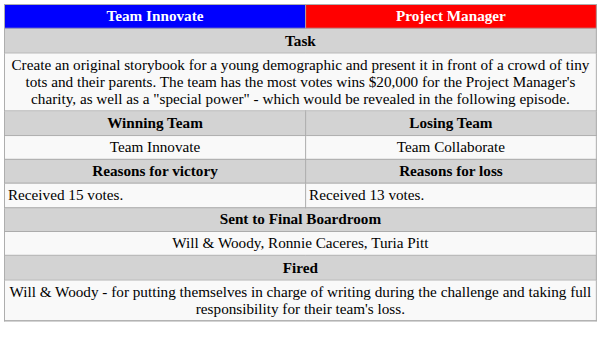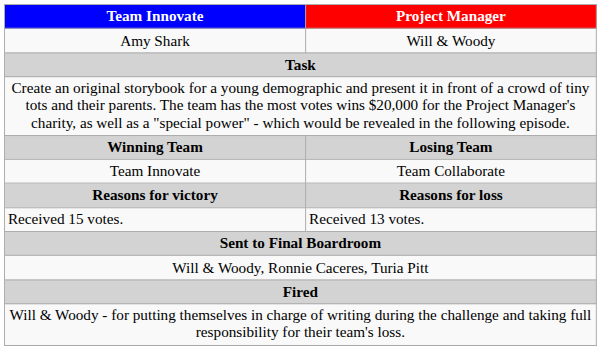 <table class="wikitable" style="text-align: center; width:100%">
 <tr>
 <th style="text-align:center; background:blue;color:white">Team Innovate </th>
 <th style="text-align:center; background:red;color:white"> Project Manager</th>
+</tr>
+<tr>
+<td>Amy Shark</td>
+<td>Will & Woody</td>
 </tr>
 <tr>
 <th colspan="2" style="text-align:center; background:lightgrey;">Task</th>
 </tr>
 <tr>
 <td colspan="2">Create an original storybook for a young demographic and present it in front of a crowd of tiny tots and their parents. The team has the most votes wins $20,000 for the Project Manager's charity, as well as a "special power" - which would be revealed in the following episode.</td>
 </tr>
 <tr>
 <th style="text-align:center; background:lightgrey;">Winning Team</th>
 <th style="text-align:center; background:lightgrey;">Losing Team</th>
 </tr>
 <tr>
 <td>Team Innovate</td>
 <td>Team Collaborate</td>
 </tr>
 <tr>
 <th style="text-align:center; background:lightgrey;">Reasons for victory</th>
 <th style="text-align:center; background:lightgrey;">Reasons for loss</th>
 </tr>
 <tr style="text-align: left; ">
 <td>Received 15 votes.</td>
 <td>Received 13 votes.</td>
 </tr>
 <tr>
 <th colspan="2" style="text-align:center; background:lightgrey;">Sent to Final Boardroom</th>
 </tr>
 <tr>
 <td colspan="2">Will & Woody, Ronnie Caceres, Turia Pitt</td>
 </tr>
 <tr>
 <th colspan="2" style="text-align:center; background:lightgrey;">Fired</th>
 </tr>
 <tr>
 <td colspan="2">Will & Woody - for putting themselves in charge of writing during the challenge and taking full responsibility for their team's loss.</td>
 </tr>
 <tr>
 </tr>
 </table>
